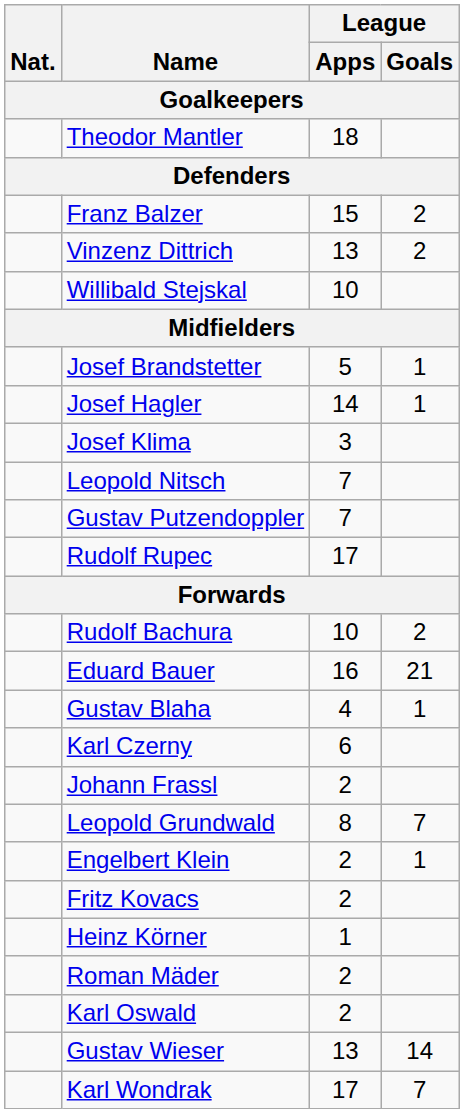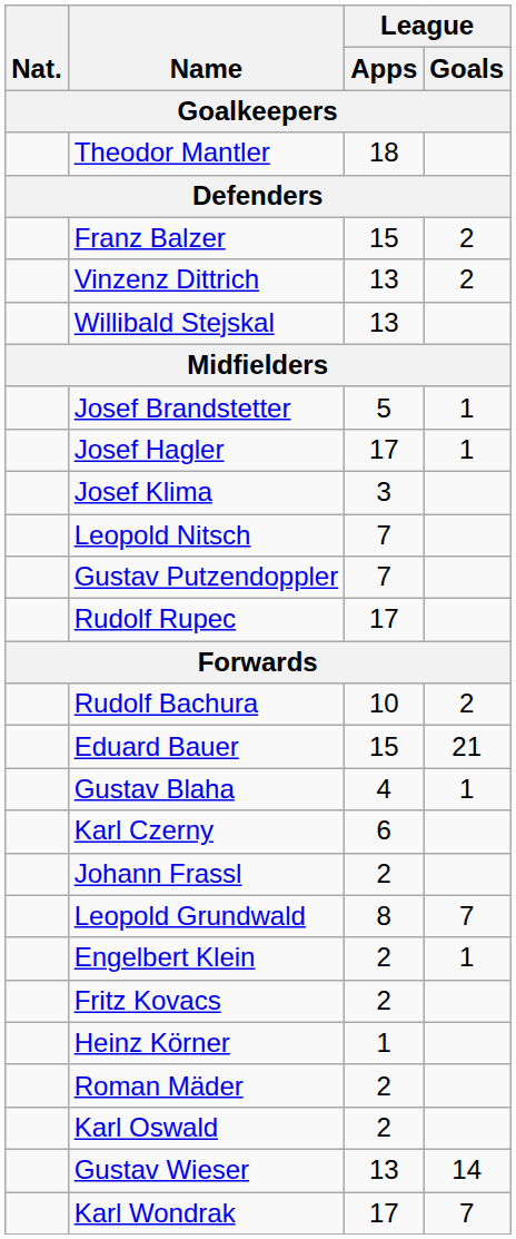 <table class="wikitable" style="text-align:center">
 <tr>
 <th rowspan="2" valign="bottom">Nat.</th>
 <th rowspan="2" valign="bottom">Name</th>
 <th colspan="2" width="85">League</th>
 </tr>
 <tr>
 <th>Apps</th>
 <th>Goals</th>
 </tr>
 <tr>
 <th colspan=13>Goalkeepers</th>
 </tr>
 <tr>
 <td></td>
 <td align="left"><a href='#'>Theodor Mantler</a></td>
 <td>18</td>
 <td></td>
 </tr>
 <tr>
 <th colspan=13>Defenders</th>
 </tr>
 <tr>
 <td></td>
 <td align="left"><a href='#'>Franz Balzer</a></td>
 <td>15</td>
 <td>2</td>
 </tr>
 <tr>
 <td></td>
 <td align="left"><a href='#'>Vinzenz Dittrich</a></td>
 <td>13</td>
 <td>2</td>
 </tr>
 <tr>
 <td></td>
 <td align="left"><a href='#'>Willibald Stejskal</a></td>
-<td>10</td>
+<td>13</td>
 <td></td>
 </tr>
 <tr>
 <th colspan=13>Midfielders</th>
 </tr>
 <tr>
 <td></td>
 <td align="left"><a href='#'>Josef Brandstetter</a></td>
 <td>5</td>
 <td>1</td>
 </tr>
 <tr>
 <td></td>
 <td align="left"><a href='#'>Josef Hagler</a></td>
-<td>14</td>
+<td>17</td>
 <td>1</td>
 </tr>
 <tr>
 <td></td>
 <td align="left"><a href='#'>Josef Klima</a></td>
 <td>3</td>
 <td></td>
 </tr>
 <tr>
 <td></td>
 <td align="left"><a href='#'>Leopold Nitsch</a></td>
 <td>7</td>
 <td></td>
 </tr>
 <tr>
 <td></td>
 <td align="left"><a href='#'>Gustav Putzendoppler</a></td>
 <td>7</td>
 <td></td>
 </tr>
 <tr>
 <td></td>
 <td align="left"><a href='#'>Rudolf Rupec</a></td>
 <td>17</td>
 <td></td>
 </tr>
 <tr>
 <th colspan=13>Forwards</th>
 </tr>
 <tr>
 <td></td>
 <td align="left"><a href='#'>Rudolf Bachura</a></td>
 <td>10</td>
 <td>2</td>
 </tr>
 <tr>
 <td></td>
 <td align="left"><a href='#'>Eduard Bauer</a></td>
-<td>16</td>
+<td>15</td>
 <td>21</td>
 </tr>
 <tr>
 <td></td>
 <td align="left"><a href='#'>Gustav Blaha</a></td>
 <td>4</td>
 <td>1</td>
 </tr>
 <tr>
 <td></td>
 <td align="left"><a href='#'>Karl Czerny</a></td>
 <td>6</td>
 <td></td>
 </tr>
 <tr>
 <td></td>
 <td align="left"><a href='#'>Johann Frassl</a></td>
 <td>2</td>
 <td></td>
 </tr>
 <tr>
 <td></td>
 <td align="left"><a href='#'>Leopold Grundwald</a></td>
 <td>8</td>
 <td>7</td>
 </tr>
 <tr>
 <td></td>
 <td align="left"><a href='#'>Engelbert Klein</a></td>
 <td>2</td>
 <td>1</td>
 </tr>
 <tr>
 <td></td>
 <td align="left"><a href='#'>Fritz Kovacs</a></td>
 <td>2</td>
 <td></td>
 </tr>
 <tr>
 <td></td>
 <td align="left"><a href='#'>Heinz Körner</a></td>
 <td>1</td>
 <td></td>
 </tr>
 <tr>
 <td></td>
 <td align="left"><a href='#'>Roman Mäder</a></td>
 <td>2</td>
 <td></td>
 </tr>
 <tr>
 <td></td>
 <td align="left"><a href='#'>Karl Oswald</a></td>
 <td>2</td>
 <td></td>
 </tr>
 <tr>
 <td></td>
 <td align="left"><a href='#'>Gustav Wieser</a></td>
 <td>13</td>
 <td>14</td>
 </tr>
 <tr>
 <td></td>
 <td align="left"><a href='#'>Karl Wondrak</a></td>
 <td>17</td>
 <td>7</td>
 </tr>
 </table>
